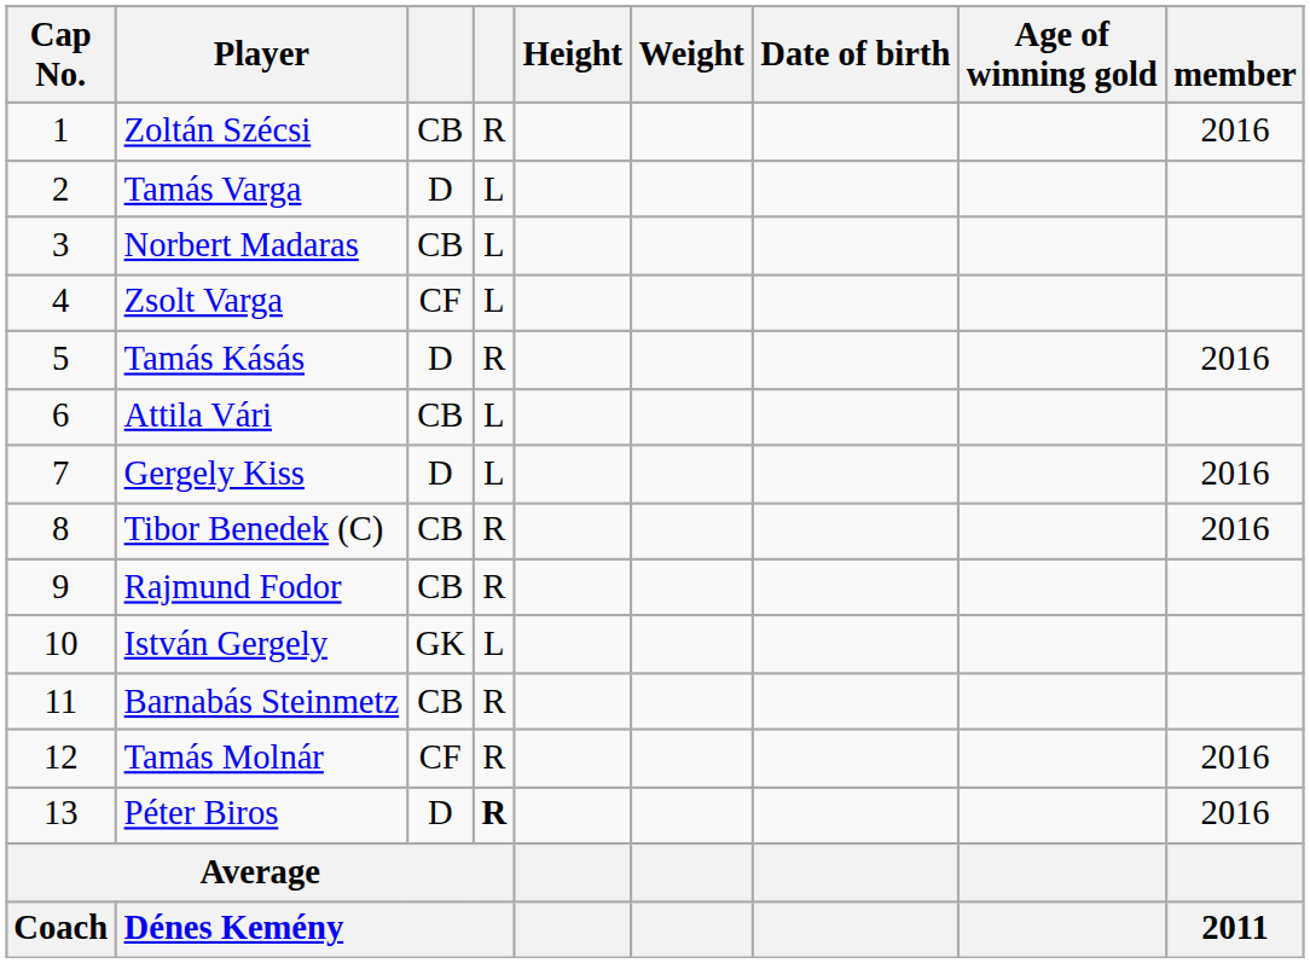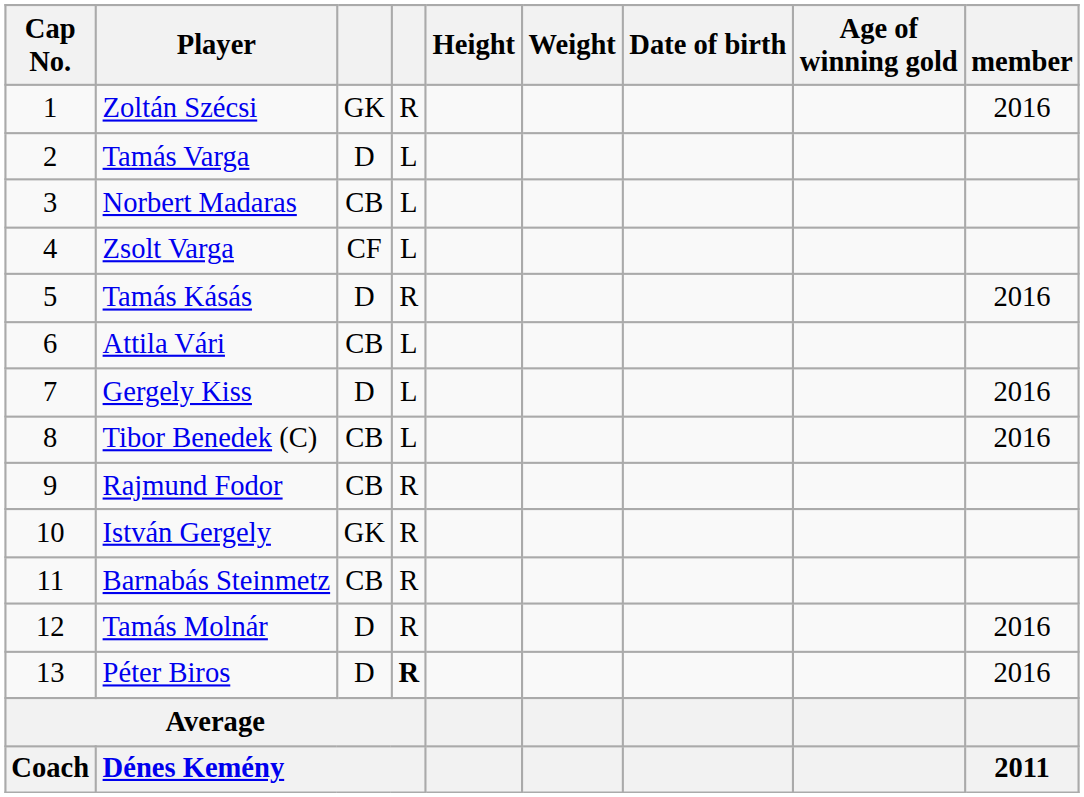 <table class="wikitable sortable" style="text-align: center; font-size: 85%; margin-left: 1em;">
 <tr>
 <th>Cap<br>No.</th>
 <th>Player</th>
 <th></th>
 <th></th>
 <th>Height</th>
 <th>Weight</th>
 <th>Date of birth</th>
 <th>Age of<br>winning gold</th>
 <th><br>member</th>
 </tr>
 <tr>
 <td>1</td>
 <td style="text-align: left;" data-sort-value="Szécsi, Zoltán"><a href='#'>Zoltán Szécsi</a></td>
-<td>CB</td>
+<td>GK</td>
 <td>R</td>
 <td style="text-align: left;"></td>
 <td style="text-align: right;"></td>
 <td style="text-align: right;"></td>
 <td style="text-align: left;"></td>
 <td>2016</td>
 </tr>
 <tr>
 <td>2</td>
 <td style="text-align: left;" data-sort-value="Varga, Tamás"><a href='#'>Tamás Varga</a></td>
 <td>D</td>
 <td>L</td>
 <td style="text-align: left;"></td>
 <td style="text-align: right;"></td>
 <td style="text-align: right;"></td>
 <td style="text-align: left;"></td>
 <td></td>
 </tr>
 <tr>
 <td>3</td>
 <td style="text-align: left;" data-sort-value="Madaras, Norbert"><a href='#'>Norbert Madaras</a></td>
 <td>CB</td>
 <td>L</td>
 <td style="text-align: left;"></td>
 <td style="text-align: right;"></td>
 <td style="text-align: right;"></td>
 <td style="text-align: left;"></td>
 <td></td>
 </tr>
 <tr>
 <td>4</td>
 <td style="text-align: left;" data-sort-value="Varga, Zsolt"><a href='#'>Zsolt Varga</a></td>
 <td>CF</td>
 <td>L</td>
 <td style="text-align: left;"></td>
 <td style="text-align: right;"></td>
 <td style="text-align: right;"></td>
 <td style="text-align: left;"></td>
 <td></td>
 </tr>
 <tr>
 <td>5</td>
 <td style="text-align: left;" data-sort-value="Kásás, Tamás"><a href='#'>Tamás Kásás</a></td>
 <td>D</td>
 <td>R</td>
 <td style="text-align: left;"></td>
 <td style="text-align: right;"></td>
 <td style="text-align: right;"></td>
 <td style="text-align: left;"></td>
 <td>2016</td>
 </tr>
 <tr>
 <td>6</td>
 <td style="text-align: left;" data-sort-value="Vári, Attila"><a href='#'>Attila Vári</a></td>
 <td>CB</td>
 <td>L</td>
 <td style="text-align: left;"></td>
 <td style="text-align: right;"></td>
 <td style="text-align: right;"></td>
 <td style="text-align: left;"></td>
 <td></td>
 </tr>
 <tr>
 <td>7</td>
 <td style="text-align: left;" data-sort-value="Kiss, Gergely"><a href='#'>Gergely Kiss</a></td>
 <td>D</td>
 <td>L</td>
 <td style="text-align: left;"></td>
 <td style="text-align: right;"></td>
 <td style="text-align: right;"></td>
 <td style="text-align: left;"></td>
 <td>2016</td>
 </tr>
 <tr>
 <td>8</td>
 <td style="text-align: left;" data-sort-value="Benedek, Tibor"><a href='#'>Tibor Benedek</a> (C)</td>
 <td>CB</td>
-<td>R</td>
+<td>L</td>
 <td style="text-align: left;"></td>
 <td style="text-align: right;"></td>
 <td style="text-align: right;"></td>
 <td style="text-align: left;"></td>
 <td>2016</td>
 </tr>
 <tr>
 <td>9</td>
 <td style="text-align: left;" data-sort-value="Fodor, Rajmund"><a href='#'>Rajmund Fodor</a></td>
 <td>CB</td>
 <td>R</td>
 <td style="text-align: left;"></td>
 <td style="text-align: right;"></td>
 <td style="text-align: right;"></td>
 <td style="text-align: left;"></td>
 <td></td>
 </tr>
 <tr>
 <td>10</td>
 <td style="text-align: left;" data-sort-value="Gergely, István"><a href='#'>István Gergely</a></td>
 <td>GK</td>
-<td>L</td>
+<td>R</td>
 <td style="text-align: left;"></td>
 <td style="text-align: right;"></td>
 <td style="text-align: right;"></td>
 <td style="text-align: left;"></td>
 <td></td>
 </tr>
 <tr>
 <td>11</td>
 <td style="text-align: left;" data-sort-value="Steinmetz, Barnabás"><a href='#'>Barnabás Steinmetz</a></td>
 <td>CB</td>
 <td>R</td>
 <td style="text-align: left;"></td>
 <td style="text-align: right;"></td>
 <td style="text-align: right;"></td>
 <td style="text-align: left;"></td>
 <td></td>
 </tr>
 <tr>
 <td>12</td>
 <td style="text-align: left;" data-sort-value="Molnár, Tamás"><a href='#'>Tamás Molnár</a></td>
-<td>CF</td>
+<td>D</td>
 <td>R</td>
 <td style="text-align: left;"></td>
 <td style="text-align: right;"></td>
 <td style="text-align: right;"></td>
 <td style="text-align: left;"></td>
 <td>2016</td>
 </tr>
 <tr>
 <td>13</td>
 <td style="text-align: left;" data-sort-value="Biros, Péter"><a href='#'>Péter Biros</a></td>
 <td>D</td>
 <td><strong>R</strong></td>
 <td style="text-align: left;"></td>
 <td style="text-align: right;"></td>
 <td style="text-align: right;"></td>
 <td style="text-align: left;"></td>
 <td>2016</td>
 </tr>
 <tr>
 <th colspan="4">Average</th>
 <th style="text-align: left;"></th>
 <th style="text-align: right;"></th>
 <th style="text-align: right;"></th>
 <th style="text-align: left;"></th>
 <th></th>
 </tr>
 <tr>
 <th>Coach</th>
 <th colspan="3" style="text-align: left;"><a href='#'>Dénes Kemény</a></th>
 <th></th>
 <th></th>
 <th style="text-align: right;"></th>
 <th style="text-align: left;"></th>
 <th>2011</th>
 </tr>
 </table>
